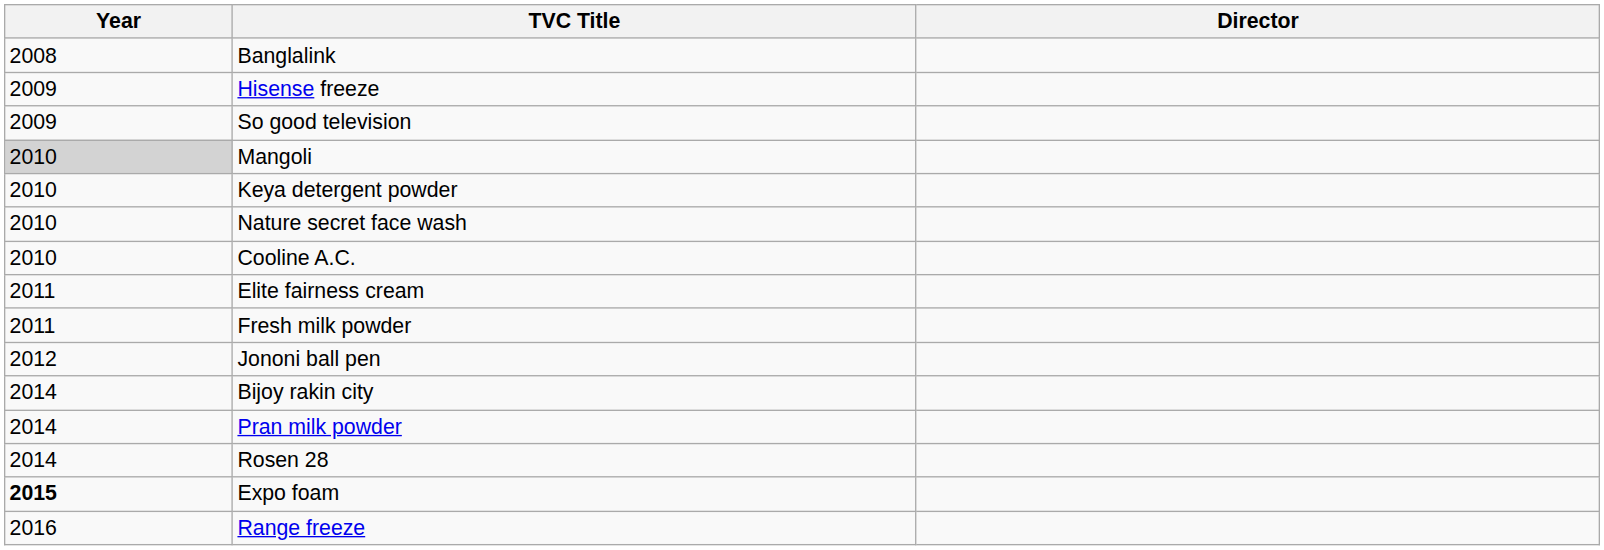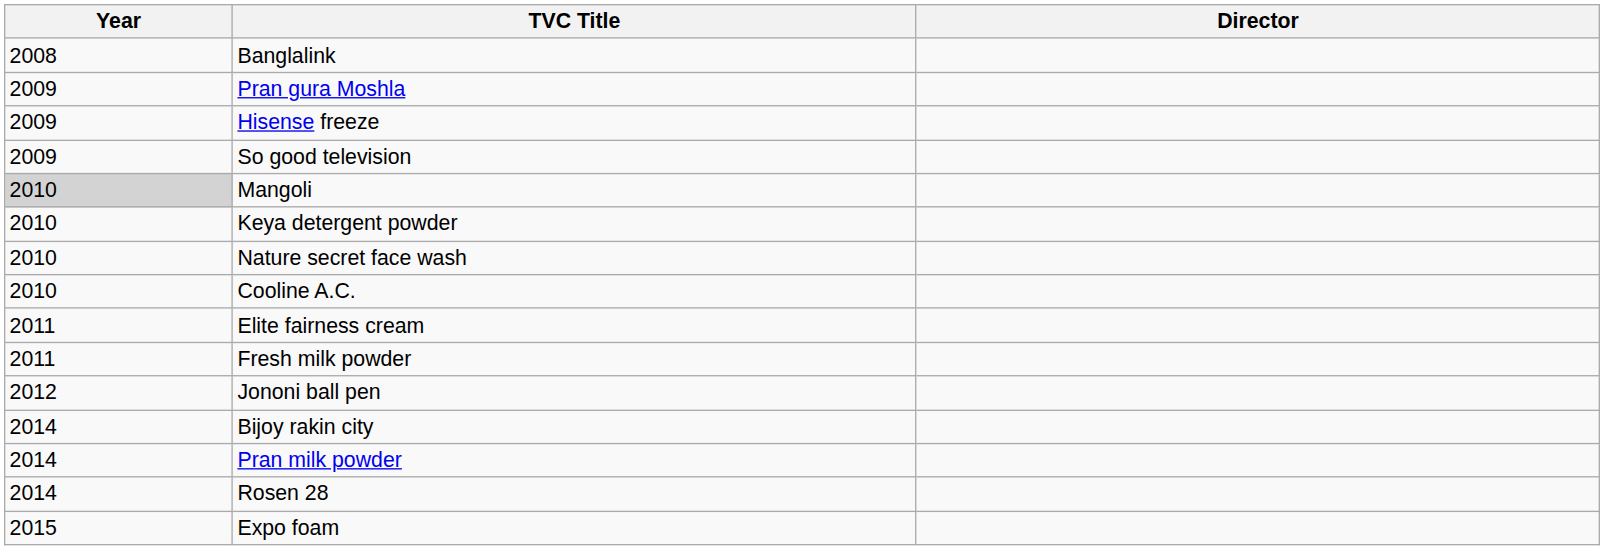 <table class="wikitable sortable">
 <tr>
 <th width= "5%">Year</th>
 <th width= "15%">TVC Title</th>
 <th width= "15%">Director</th>
 </tr>
 <tr>
 <td>2008</td>
 <td>Banglalink </td>
+<td></td>
+</tr>
+<tr>
+<td>2009</td>
+<td><a href='#'>Pran gura Moshla</a></td>
 <td></td>
 </tr>
 <tr>
 <td>2009</td>
 <td><a href='#'>Hisense</a> freeze</td>
 <td></td>
 </tr>
 <tr>
 <td>2009</td>
 <td>So good television</td>
 <td></td>
 </tr>
 <tr>
 <td style="background: lightgrey;">2010</td>
 <td>Mangoli</td>
 <td></td>
 </tr>
 <tr>
 <td>2010</td>
 <td>Keya detergent powder</td>
 <td></td>
 </tr>
 <tr>
 <td>2010</td>
 <td>Nature secret face wash</td>
 <td></td>
 </tr>
 <tr>
 <td>2010</td>
 <td>Cooline A.C.</td>
 <td></td>
 </tr>
 <tr>
 <td>2011</td>
 <td>Elite fairness cream</td>
 <td></td>
 </tr>
 <tr>
 <td>2011</td>
 <td>Fresh milk powder</td>
 <td></td>
 </tr>
 <tr>
 <td>2012</td>
 <td>Jononi ball pen</td>
 <td></td>
 </tr>
 <tr>
 <td>2014</td>
 <td>Bijoy rakin city </td>
 <td></td>
 </tr>
 <tr>
 <td>2014</td>
 <td><a href='#'>Pran milk powder</a></td>
 <td></td>
 </tr>
 <tr>
 <td>2014</td>
 <td>Rosen 28</td>
 <td></td>
 </tr>
 <tr>
-<td><strong>2015</strong></td>
+<td>2015</td>
 <td>Expo foam</td>
 <td></td>
 </tr>
-<tr>
-<td>2016</td>
-<td><a href='#'>Range freeze</a></td>
-<td></td>
-</tr>
 </table>
